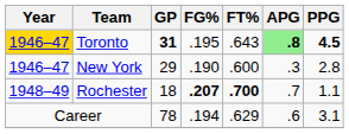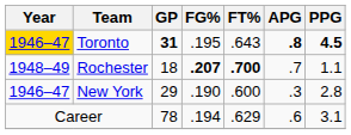 <table class="wikitable sortable" style="font-size:95%; text-align:right;">
 <tr>
 <th>Year</th>
 <th>Team</th>
 <th>GP</th>
 <th>FG%</th>
 <th>FT%</th>
 <th>APG</th>
 <th>PPG</th>
 </tr>
 <tr>
 <td style="background: gold; text-align:left;"><a href='#'>1946–47</a></td>
 <td style="text-align:left;"><a href='#'>Toronto</a></td>
 <td><strong>31</strong></td>
 <td>.195</td>
 <td>.643</td>
-<td style="background: lightgreen;"><strong>.8</strong></td>
+<td><strong>.8</strong></td>
 <td><strong>4.5</strong></td>
+</tr>
+<tr>
+<td style="text-align:left;"><a href='#'>1948–49</a></td>
+<td style="text-align:left;"><a href='#'>Rochester</a></td>
+<td>18</td>
+<td><strong>.207</strong></td>
+<td><strong>.700</strong></td>
+<td>.7</td>
+<td>1.1</td>
 </tr>
 <tr>
 <td style="text-align:left;"><a href='#'>1946–47</a></td>
 <td style="text-align:left;"><a href='#'>New York</a></td>
 <td>29</td>
 <td>.190</td>
 <td>.600</td>
 <td>.3</td>
 <td>2.8</td>
-</tr>
-<tr>
-<td style="text-align:left;"><a href='#'>1948–49</a></td>
-<td style="text-align:left;"><a href='#'>Rochester</a></td>
-<td>18</td>
-<td><strong>.207</strong></td>
-<td><strong>.700</strong></td>
-<td>.7</td>
-<td>1.1</td>
 </tr>
 <tr>
 <td style="text-align:center;" colspan="2">Career</td>
 <td>78</td>
 <td>.194</td>
 <td>.629</td>
 <td>.6</td>
 <td>3.1</td>
 </tr>
 <tr>
 </tr>
 </table>
